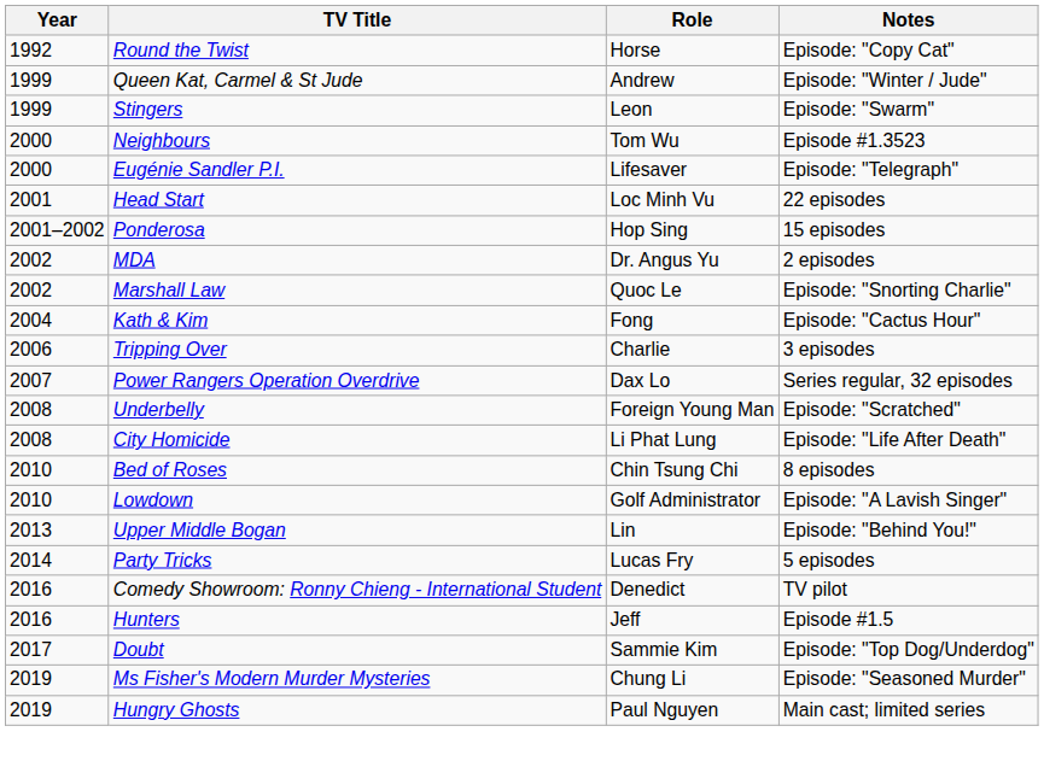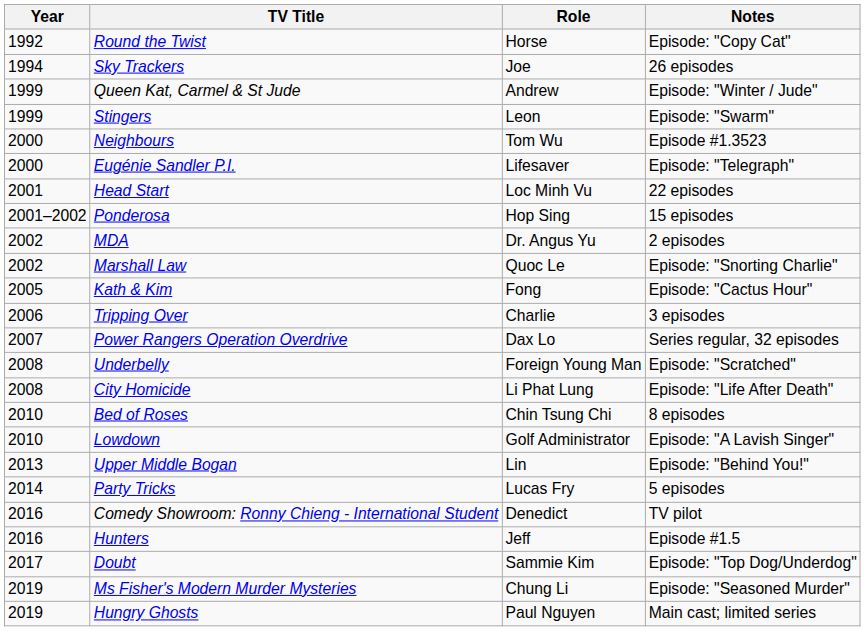 <table class="wikitable sortable">
 <tr>
 <th>Year</th>
 <th>TV Title</th>
 <th>Role</th>
 <th>Notes</th>
 </tr>
 <tr>
 <td>1992</td>
 <td><em><a href='#'>Round the Twist</a></em></td>
 <td>Horse</td>
 <td>Episode: "Copy Cat"</td>
+</tr>
+<tr>
+<td>1994</td>
+<td><em><a href='#'>Sky Trackers</a></em></td>
+<td>Joe</td>
+<td>26 episodes</td>
 </tr>
 <tr>
 <td>1999</td>
 <td><em>Queen Kat, Carmel & St Jude</em></td>
 <td>Andrew</td>
 <td>Episode: "Winter / Jude"</td>
 </tr>
 <tr>
 <td>1999</td>
 <td><em><a href='#'>Stingers</a></em></td>
 <td>Leon</td>
 <td>Episode: "Swarm"</td>
 </tr>
 <tr>
 <td>2000</td>
 <td><em><a href='#'>Neighbours</a></em></td>
 <td>Tom Wu</td>
 <td>Episode #1.3523</td>
 </tr>
 <tr>
 <td>2000</td>
 <td><em><a href='#'>Eugénie Sandler P.I.</a></em></td>
 <td>Lifesaver</td>
 <td>Episode: "Telegraph"</td>
 </tr>
 <tr>
 <td>2001</td>
 <td><em><a href='#'>Head Start</a></em></td>
 <td>Loc Minh Vu</td>
 <td>22 episodes</td>
 </tr>
 <tr>
 <td>2001–2002</td>
 <td><em><a href='#'>Ponderosa</a></em></td>
 <td>Hop Sing</td>
 <td>15 episodes</td>
 </tr>
 <tr>
 <td>2002</td>
 <td><em><a href='#'>MDA</a></em></td>
 <td>Dr. Angus Yu</td>
 <td>2 episodes</td>
 </tr>
 <tr>
 <td>2002</td>
 <td><em><a href='#'>Marshall Law</a></em></td>
 <td>Quoc Le</td>
 <td>Episode: "Snorting Charlie"</td>
 </tr>
 <tr>
-<td>2004</td>
+<td>2005</td>
 <td><em><a href='#'>Kath & Kim</a></em></td>
 <td>Fong</td>
 <td>Episode: "Cactus Hour"</td>
 </tr>
 <tr>
 <td>2006</td>
 <td><em><a href='#'>Tripping Over</a></em></td>
 <td>Charlie</td>
 <td>3 episodes</td>
 </tr>
 <tr>
 <td>2007</td>
 <td><em><a href='#'>Power Rangers Operation Overdrive</a></em></td>
 <td>Dax Lo</td>
 <td>Series regular, 32 episodes</td>
 </tr>
 <tr>
 <td>2008</td>
 <td><em><a href='#'>Underbelly</a></em></td>
 <td>Foreign Young Man</td>
 <td>Episode: "Scratched"</td>
 </tr>
 <tr>
 <td>2008</td>
 <td><em><a href='#'>City Homicide</a></em></td>
 <td>Li Phat Lung</td>
 <td>Episode: "Life After Death"</td>
 </tr>
 <tr>
 <td>2010</td>
 <td><em><a href='#'>Bed of Roses</a></em></td>
 <td>Chin Tsung Chi</td>
 <td>8 episodes</td>
 </tr>
 <tr>
 <td>2010</td>
 <td><em><a href='#'>Lowdown</a></em></td>
 <td>Golf Administrator</td>
 <td>Episode: "A Lavish Singer"</td>
 </tr>
 <tr>
 <td>2013</td>
 <td><em><a href='#'>Upper Middle Bogan</a></em></td>
 <td>Lin</td>
 <td>Episode: "Behind You!"</td>
 </tr>
 <tr>
 <td>2014</td>
 <td><em><a href='#'>Party Tricks</a></em></td>
 <td>Lucas Fry</td>
 <td>5 episodes</td>
 </tr>
 <tr>
 <td>2016</td>
 <td><em>Comedy Showroom: <a href='#'>Ronny Chieng - International Student</a></em></td>
 <td>Denedict</td>
 <td>TV pilot</td>
 </tr>
 <tr>
 <td>2016</td>
 <td><em><a href='#'>Hunters</a></em></td>
 <td>Jeff</td>
 <td>Episode #1.5</td>
 </tr>
 <tr>
 <td>2017</td>
 <td><em><a href='#'>Doubt</a></em></td>
 <td>Sammie Kim</td>
 <td>Episode: "Top Dog/Underdog"</td>
 </tr>
 <tr>
 <td>2019</td>
 <td><em><a href='#'>Ms Fisher's Modern Murder Mysteries</a></em></td>
 <td>Chung Li</td>
 <td>Episode: "Seasoned Murder"</td>
 </tr>
 <tr>
 <td>2019</td>
 <td><em><a href='#'>Hungry Ghosts</a></em></td>
 <td>Paul Nguyen</td>
 <td>Main cast; limited series</td>
 </tr>
 </table>
